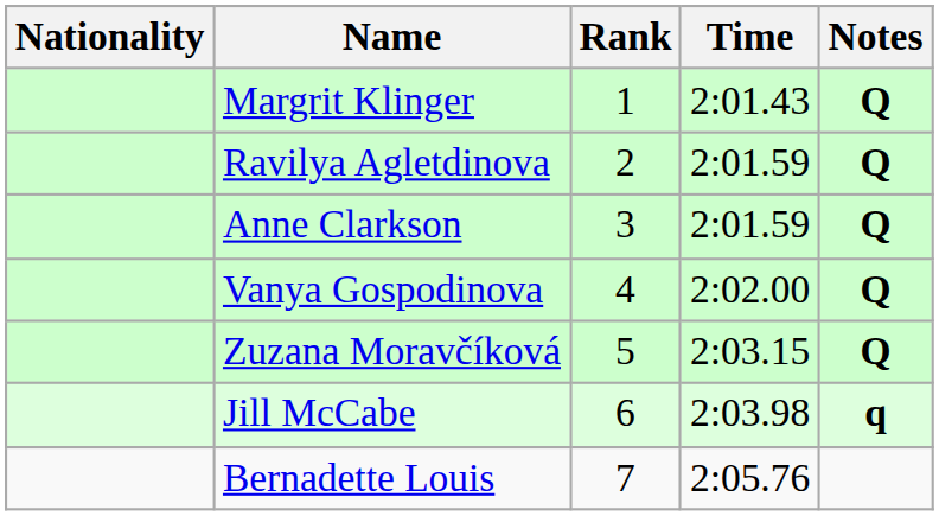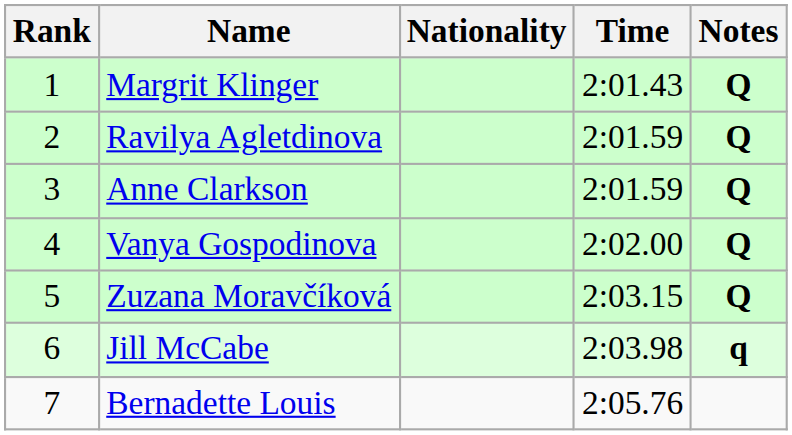 <table class="wikitable sortable" style="text-align:center">
 <tr>
+<th>Rank</th>
+<th>Name</th>
 <th>Nationality</th>
-<th>Name</th>
-<th>Rank</th>
 <th>Time</th>
 <th>Notes</th>
 </tr>
 <tr bgcolor=ccffcc>
+<td>1</td>
+<td align=left><a href='#'>Margrit Klinger</a></td>
 <td align=left></td>
-<td align=left><a href='#'>Margrit Klinger</a></td>
-<td>1</td>
 <td>2:01.43</td>
 <td><strong>Q</strong></td>
 </tr>
 <tr bgcolor=ccffcc>
+<td>2</td>
+<td align=left><a href='#'>Ravilya Agletdinova</a></td>
 <td align=left></td>
-<td align=left><a href='#'>Ravilya Agletdinova</a></td>
-<td>2</td>
 <td>2:01.59</td>
 <td><strong>Q</strong></td>
 </tr>
 <tr bgcolor=ccffcc>
+<td>3</td>
+<td align=left><a href='#'>Anne Clarkson</a></td>
 <td align=left></td>
-<td align=left><a href='#'>Anne Clarkson</a></td>
-<td>3</td>
 <td>2:01.59</td>
 <td><strong>Q</strong></td>
 </tr>
 <tr bgcolor=ccffcc>
+<td>4</td>
+<td align=left><a href='#'>Vanya Gospodinova</a></td>
 <td align=left></td>
-<td align=left><a href='#'>Vanya Gospodinova</a></td>
-<td>4</td>
 <td>2:02.00</td>
 <td><strong>Q</strong></td>
 </tr>
 <tr bgcolor=ccffcc>
+<td>5</td>
+<td align=left><a href='#'>Zuzana Moravčíková</a></td>
 <td align=left></td>
-<td align=left><a href='#'>Zuzana Moravčíková</a></td>
-<td>5</td>
 <td>2:03.15</td>
 <td><strong>Q</strong></td>
 </tr>
 <tr bgcolor=ddffdd>
+<td>6</td>
+<td align=left><a href='#'>Jill McCabe</a></td>
 <td align=left></td>
-<td align=left><a href='#'>Jill McCabe</a></td>
-<td>6</td>
 <td>2:03.98</td>
 <td><strong>q</strong></td>
 </tr>
 <tr>
+<td>7</td>
+<td align=left><a href='#'>Bernadette Louis</a></td>
 <td align=left></td>
-<td align=left><a href='#'>Bernadette Louis</a></td>
-<td>7</td>
 <td>2:05.76</td>
 <td></td>
 </tr>
 </table>
